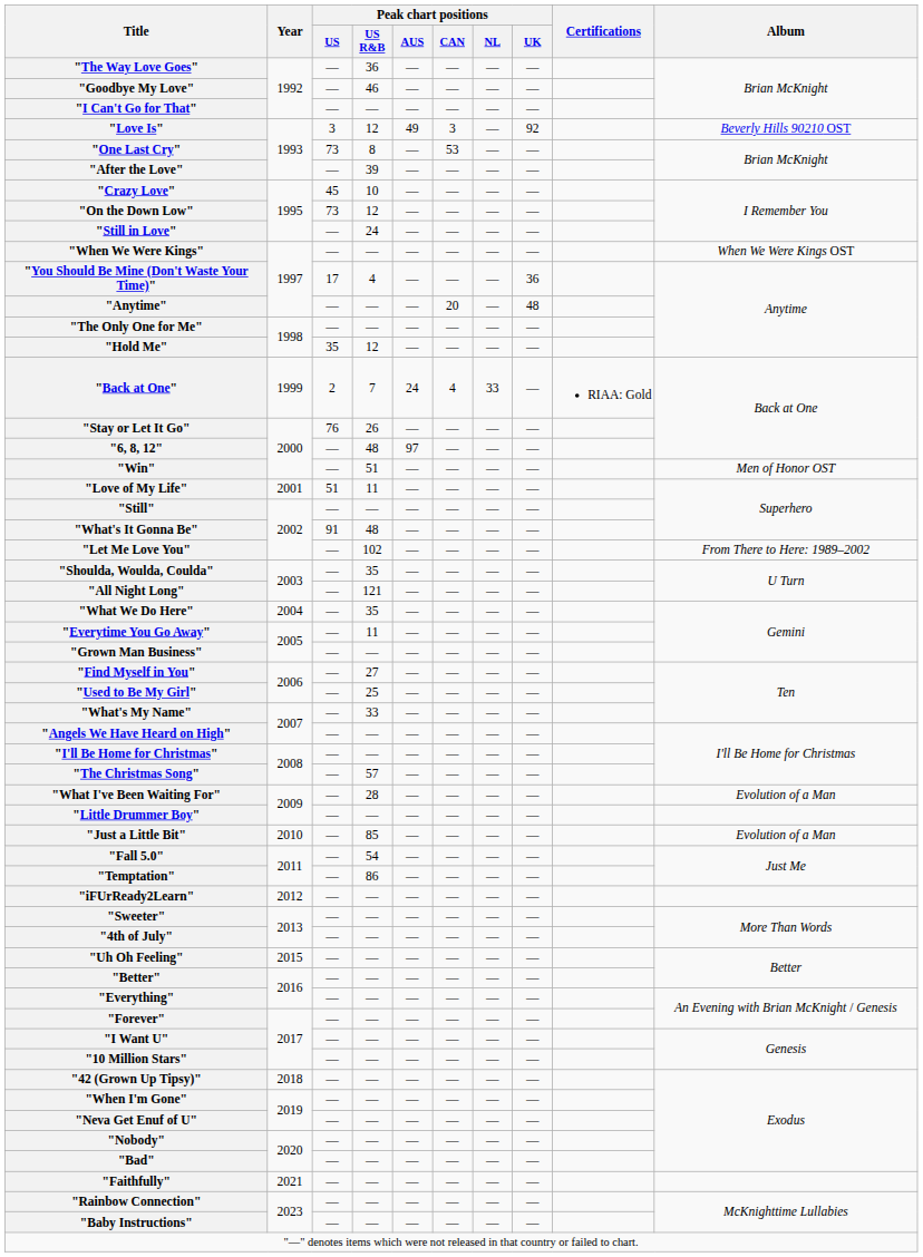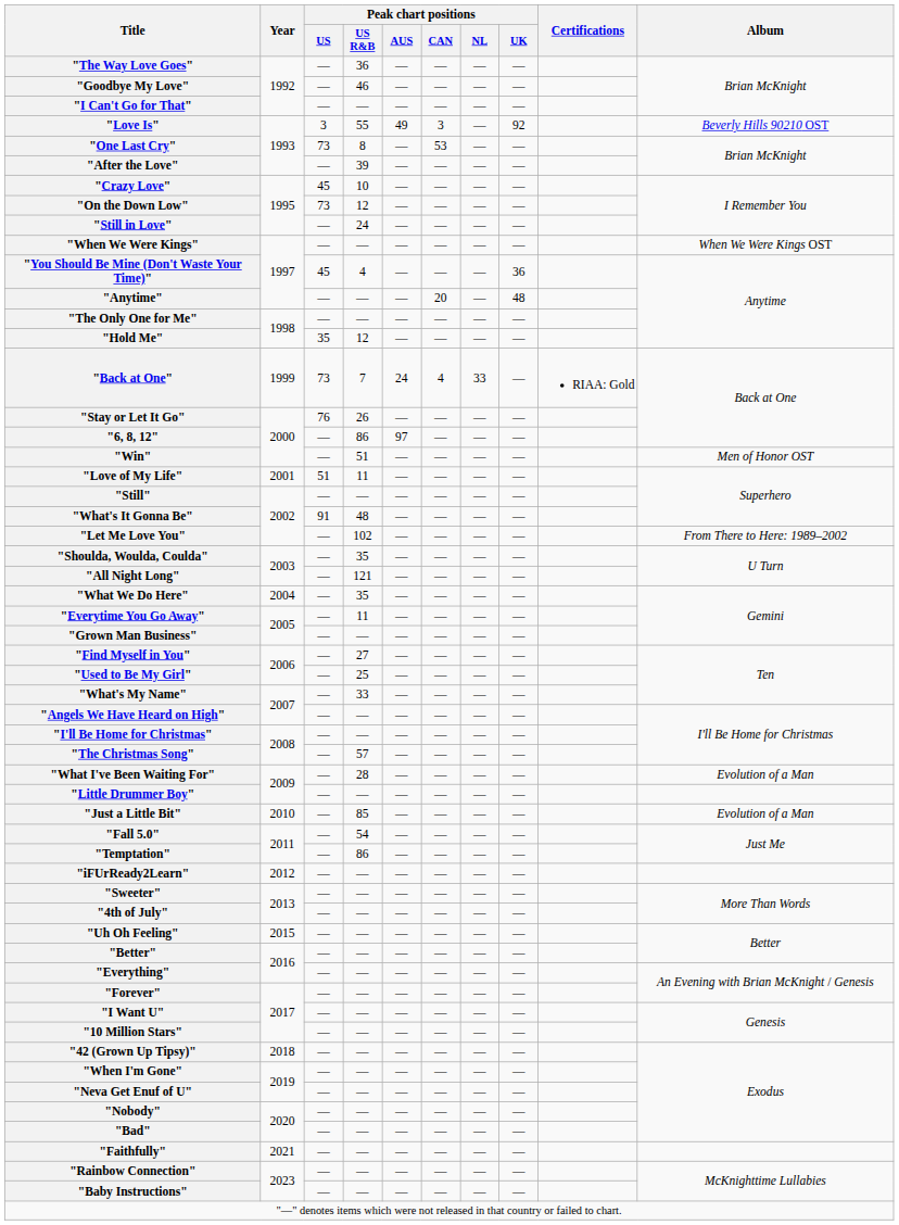 <table class="wikitable plainrowheaders" style="text-align: center">
 <tr>
 <th scope="col" rowspan="2" style="width:20em;">Title</th>
 <th scope="col" rowspan="2" style="width:3em;">Year</th>
 <th scope="col" colspan="6">Peak chart positions</th>
 <th scope="col" rowspan="2"><a href='#'>Certifications</a></th>
 <th scope="col" rowspan="2" style="width:20em;">Album</th>
 </tr>
 <tr>
 <th scope="col" style="width:3em;font-size:90%;"><a href='#'>US</a><br></th>
 <th scope="col" style="width:3em;font-size:90%;"><a href='#'>US R&B</a><br></th>
 <th scope="col" style="width:3em;font-size:90%;"><a href='#'>AUS</a><br></th>
 <th scope="col" style="width:3em;font-size:90%;"><a href='#'>CAN</a><br></th>
 <th scope="col" style="width:3em;font-size:90%;"><a href='#'>NL</a><br></th>
 <th scope="col" style="width:3em;font-size:90%;"><a href='#'>UK</a><br></th>
 </tr>
 <tr>
 <th scope="row">"<a href='#'>The Way Love Goes</a>"</th>
 <td rowspan="3">1992</td>
 <td>—</td>
 <td>36</td>
 <td>—</td>
 <td>—</td>
 <td>—</td>
 <td>—</td>
 <td></td>
 <td rowspan="3"><em>Brian McKnight</em></td>
 </tr>
 <tr>
 <th scope="row">"Goodbye My Love"</th>
 <td>—</td>
 <td>46</td>
 <td>—</td>
 <td>—</td>
 <td>—</td>
 <td>—</td>
 <td></td>
 </tr>
 <tr>
 <th scope="row">"<a href='#'>I Can't Go for That</a>"</th>
 <td>—</td>
 <td>—</td>
 <td>—</td>
 <td>—</td>
 <td>—</td>
 <td>—</td>
 <td></td>
 </tr>
 <tr>
 <th scope="row">"<a href='#'>Love Is</a>"<br></th>
 <td rowspan="3">1993</td>
 <td>3</td>
-<td>12</td>
+<td>55</td>
 <td>49</td>
 <td>3</td>
 <td>—</td>
 <td>92</td>
 <td></td>
 <td><a href='#'><em>Beverly Hills 90210</em> OST</a></td>
 </tr>
 <tr>
 <th scope="row">"<a href='#'>One Last Cry</a>"</th>
 <td>73</td>
 <td>8</td>
 <td>—</td>
 <td>53</td>
 <td>—</td>
 <td>—</td>
 <td></td>
 <td rowspan="2"><em>Brian McKnight</em></td>
 </tr>
 <tr>
 <th scope="row">"After the Love"</th>
 <td>—</td>
 <td>39</td>
 <td>—</td>
 <td>—</td>
 <td>—</td>
 <td>—</td>
 <td></td>
 </tr>
 <tr>
 <th scope="row">"<a href='#'>Crazy Love</a>"</th>
 <td rowspan="3">1995</td>
 <td>45</td>
 <td>10</td>
 <td>—</td>
 <td>—</td>
 <td>—</td>
 <td>—</td>
 <td></td>
 <td rowspan="3"><em>I Remember You</em></td>
 </tr>
 <tr>
 <th scope="row">"On the Down Low"</th>
 <td>73</td>
 <td>12</td>
 <td>—</td>
 <td>—</td>
 <td>—</td>
 <td>—</td>
 <td></td>
 </tr>
 <tr>
 <th scope="row">"<a href='#'>Still in Love</a>"</th>
 <td>—</td>
 <td>24</td>
 <td>—</td>
 <td>—</td>
 <td>—</td>
 <td>—</td>
 <td></td>
 </tr>
 <tr>
 <th scope="row">"When We Were Kings"<br></th>
 <td rowspan="3">1997</td>
 <td>—</td>
 <td>—</td>
 <td>—</td>
 <td>—</td>
 <td>—</td>
 <td>—</td>
 <td></td>
 <td><em>When We Were Kings</em> OST</td>
 </tr>
 <tr>
 <th scope="row">"<a href='#'>You Should Be Mine (Don't Waste Your Time)</a>"<br></th>
-<td>17</td>
+<td>45</td>
 <td>4</td>
 <td>—</td>
 <td>—</td>
 <td>—</td>
 <td>36</td>
 <td></td>
 <td rowspan="4"><em>Anytime</em></td>
 </tr>
 <tr>
 <th scope="row">"Anytime"</th>
 <td>—</td>
 <td>—</td>
 <td>—</td>
 <td>20</td>
 <td>—</td>
 <td>48</td>
 </tr>
 <tr>
 <th scope="row">"The Only One for Me"</th>
 <td rowspan="2">1998</td>
 <td>—</td>
 <td>—</td>
 <td>—</td>
 <td>—</td>
 <td>—</td>
 <td>—</td>
 <td></td>
 </tr>
 <tr>
 <th scope="row">"Hold Me"<br></th>
 <td>35</td>
 <td>12</td>
 <td>—</td>
 <td>—</td>
 <td>—</td>
 <td>—</td>
 <td></td>
 </tr>
 <tr>
 <th scope="row">"<a href='#'>Back at One</a>"</th>
 <td>1999</td>
-<td>2</td>
+<td>73</td>
 <td>7</td>
 <td>24</td>
 <td>4</td>
 <td>33</td>
 <td>—</td>
 <td><br><ul><li>RIAA: Gold</li></ul></td>
 <td rowspan="3"><em>Back at One</em></td>
 </tr>
 <tr>
 <th scope="row">"Stay or Let It Go"</th>
 <td rowspan="3">2000</td>
 <td>76</td>
 <td>26</td>
 <td>—</td>
 <td>—</td>
 <td>—</td>
 <td>—</td>
 <td></td>
 </tr>
 <tr>
 <th scope="row">"6, 8, 12"</th>
 <td>—</td>
-<td>48</td>
+<td>86</td>
 <td>97</td>
 <td>—</td>
 <td>—</td>
 <td>—</td>
 <td></td>
 </tr>
 <tr>
 <th scope="row">"Win"</th>
 <td>—</td>
 <td>51</td>
 <td>—</td>
 <td>—</td>
 <td>—</td>
 <td>—</td>
 <td></td>
 <td><em>Men of Honor OST</em></td>
 </tr>
 <tr>
 <th scope="row">"Love of My Life"</th>
 <td>2001</td>
 <td>51</td>
 <td>11</td>
 <td>—</td>
 <td>—</td>
 <td>—</td>
 <td>—</td>
 <td></td>
 <td rowspan="3"><em>Superhero</em></td>
 </tr>
 <tr>
 <th scope="row">"Still"</th>
 <td rowspan="3">2002</td>
 <td>—</td>
 <td>—</td>
 <td>—</td>
 <td>—</td>
 <td>—</td>
 <td>—</td>
 <td></td>
 </tr>
 <tr>
 <th scope="row">"What's It Gonna Be"<br></th>
 <td>91</td>
 <td>48</td>
 <td>—</td>
 <td>—</td>
 <td>—</td>
 <td>—</td>
 <td></td>
 </tr>
 <tr>
 <th scope="row">"Let Me Love You"</th>
 <td>—</td>
 <td>102</td>
 <td>—</td>
 <td>—</td>
 <td>—</td>
 <td>—</td>
 <td></td>
 <td><em>From There to Here: 1989–2002</em></td>
 </tr>
 <tr>
 <th scope="row">"Shoulda, Woulda, Coulda"</th>
 <td rowspan="2">2003</td>
 <td>—</td>
 <td>35</td>
 <td>—</td>
 <td>—</td>
 <td>—</td>
 <td>—</td>
 <td></td>
 <td rowspan="2"><em>U Turn</em></td>
 </tr>
 <tr>
 <th scope="row">"All Night Long"<br></th>
 <td>—</td>
 <td>121<br></td>
 <td>—</td>
 <td>—</td>
 <td>—</td>
 <td>—</td>
 <td></td>
 </tr>
 <tr>
 <th scope="row">"What We Do Here"</th>
 <td>2004</td>
 <td>—</td>
 <td>35</td>
 <td>—</td>
 <td>—</td>
 <td>—</td>
 <td>—</td>
 <td></td>
 <td rowspan="3"><em>Gemini</em></td>
 </tr>
 <tr>
 <th scope="row">"<a href='#'>Everytime You Go Away</a>"</th>
 <td rowspan="2">2005</td>
 <td>—</td>
 <td>11</td>
 <td>—</td>
 <td>—</td>
 <td>—</td>
 <td>—</td>
 <td></td>
 </tr>
 <tr>
 <th scope="row">"Grown Man Business"</th>
 <td>—</td>
 <td>—</td>
 <td>—</td>
 <td>—</td>
 <td>—</td>
 <td>—</td>
 <td></td>
 </tr>
 <tr>
 <th scope="row">"<a href='#'>Find Myself in You</a>"</th>
 <td rowspan="2">2006</td>
 <td>—</td>
 <td>27</td>
 <td>—</td>
 <td>—</td>
 <td>—</td>
 <td>—</td>
 <td></td>
 <td rowspan="3"><em>Ten</em></td>
 </tr>
 <tr>
 <th scope="row">"<a href='#'>Used to Be My Girl</a>"</th>
 <td>—</td>
 <td>25</td>
 <td>—</td>
 <td>—</td>
 <td>—</td>
 <td>—</td>
 <td></td>
 </tr>
 <tr>
 <th scope="row">"What's My Name"</th>
 <td rowspan="2">2007</td>
 <td>—</td>
 <td>33</td>
 <td>—</td>
 <td>—</td>
 <td>—</td>
 <td>—</td>
 <td></td>
 </tr>
 <tr>
 <th scope="row">"<a href='#'>Angels We Have Heard on High</a>"<br></th>
 <td>—</td>
 <td>—</td>
 <td>—</td>
 <td>—</td>
 <td>—</td>
 <td>—</td>
 <td></td>
 <td rowspan="3"><em>I'll Be Home for Christmas</em></td>
 </tr>
 <tr>
 <th scope="row">"<a href='#'>I'll Be Home for Christmas</a>"</th>
 <td rowspan="2">2008</td>
 <td>—</td>
 <td>—</td>
 <td>—</td>
 <td>—</td>
 <td>—</td>
 <td>—</td>
 <td></td>
 </tr>
 <tr>
 <th scope="row">"<a href='#'>The Christmas Song</a>"</th>
 <td>—</td>
 <td>57</td>
 <td>—</td>
 <td>—</td>
 <td>—</td>
 <td>—</td>
 <td></td>
 </tr>
 <tr>
 <th scope="row">"What I've Been Waiting For"</th>
 <td rowspan="2">2009</td>
 <td>—</td>
 <td>28</td>
 <td>—</td>
 <td>—</td>
 <td>—</td>
 <td>—</td>
 <td></td>
 <td><em>Evolution of a Man</em></td>
 </tr>
 <tr>
 <th scope="row">"<a href='#'>Little Drummer Boy</a>"</th>
 <td>—</td>
 <td>—</td>
 <td>—</td>
 <td>—</td>
 <td>—</td>
 <td>—</td>
 <td></td>
 <td></td>
 </tr>
 <tr>
 <th scope="row">"Just a Little Bit"</th>
 <td>2010</td>
 <td>—</td>
 <td>85</td>
 <td>—</td>
 <td>—</td>
 <td>—</td>
 <td>—</td>
 <td></td>
 <td><em>Evolution of a Man</em></td>
 </tr>
 <tr>
 <th scope="row">"Fall 5.0"</th>
 <td rowspan="2">2011</td>
 <td>—</td>
 <td>54</td>
 <td>—</td>
 <td>—</td>
 <td>—</td>
 <td>—</td>
 <td></td>
 <td rowspan="2"><em>Just Me</em></td>
 </tr>
 <tr>
 <th scope="row">"Temptation"<br></th>
 <td>—</td>
 <td>86</td>
 <td>—</td>
 <td>—</td>
 <td>—</td>
 <td>—</td>
 <td></td>
 </tr>
 <tr>
 <th scope="row">"iFUrReady2Learn"</th>
 <td>2012</td>
 <td>—</td>
 <td>—</td>
 <td>—</td>
 <td>—</td>
 <td>—</td>
 <td>—</td>
 <td></td>
 <td></td>
 </tr>
 <tr>
 <th scope="row">"Sweeter"</th>
 <td rowspan="2">2013</td>
 <td>—</td>
 <td>—</td>
 <td>—</td>
 <td>—</td>
 <td>—</td>
 <td>—</td>
 <td></td>
 <td rowspan="2"><em>More Than  Words</em></td>
 </tr>
 <tr>
 <th scope="row">"4th of July"</th>
 <td>—</td>
 <td>—</td>
 <td>—</td>
 <td>—</td>
 <td>—</td>
 <td>—</td>
 <td></td>
 </tr>
 <tr>
 <th scope="row">"Uh Oh Feeling"</th>
 <td>2015</td>
 <td>—</td>
 <td>—</td>
 <td>—</td>
 <td>—</td>
 <td>—</td>
 <td>—</td>
 <td></td>
 <td rowspan="2"><em>Better</em></td>
 </tr>
 <tr>
 <th scope="row">"Better"</th>
 <td rowspan="2">2016</td>
 <td>—</td>
 <td>—</td>
 <td>—</td>
 <td>—</td>
 <td>—</td>
 <td>—</td>
 <td></td>
 </tr>
 <tr>
 <th scope="row">"Everything"</th>
 <td>—</td>
 <td>—</td>
 <td>—</td>
 <td>—</td>
 <td>—</td>
 <td>—</td>
 <td></td>
 <td rowspan="2"><em>An Evening with Brian McKnight</em> / <em>Genesis</em></td>
 </tr>
 <tr>
 <th scope="row">"Forever"</th>
 <td rowspan="3">2017</td>
 <td>—</td>
 <td>—</td>
 <td>—</td>
 <td>—</td>
 <td>—</td>
 <td>—</td>
 <td></td>
 </tr>
 <tr>
 <th scope="row">"I Want U"</th>
 <td>—</td>
 <td>—</td>
 <td>—</td>
 <td>—</td>
 <td>—</td>
 <td>—</td>
 <td></td>
 <td rowspan="2"><em>Genesis</em></td>
 </tr>
 <tr>
 <th scope="row">"10 Million Stars"</th>
 <td>—</td>
 <td>—</td>
 <td>—</td>
 <td>—</td>
 <td>—</td>
 <td>—</td>
 <td></td>
 </tr>
 <tr>
 <th scope="row">"42 (Grown Up Tipsy)"</th>
 <td>2018</td>
 <td>—</td>
 <td>—</td>
 <td>—</td>
 <td>—</td>
 <td>—</td>
 <td>—</td>
 <td></td>
 <td rowspan="5"><em>Exodus</em></td>
 </tr>
 <tr>
 <th scope="row">"When I'm Gone"</th>
 <td rowspan="2">2019</td>
 <td>—</td>
 <td>—</td>
 <td>—</td>
 <td>—</td>
 <td>—</td>
 <td>—</td>
 <td></td>
 </tr>
 <tr>
 <th scope="row">"Neva Get Enuf of U"</th>
 <td>—</td>
 <td>—</td>
 <td>—</td>
 <td>—</td>
 <td>—</td>
 <td>—</td>
 <td></td>
 </tr>
 <tr>
 <th scope="row">"Nobody"</th>
 <td rowspan="2">2020</td>
 <td>—</td>
 <td>—</td>
 <td>—</td>
 <td>—</td>
 <td>—</td>
 <td>—</td>
 <td></td>
 </tr>
 <tr>
 <th scope="row">"Bad"</th>
 <td>—</td>
 <td>—</td>
 <td>—</td>
 <td>—</td>
 <td>—</td>
 <td>—</td>
 <td></td>
 </tr>
 <tr>
 <th scope="row">"Faithfully"</th>
 <td>2021</td>
 <td>—</td>
 <td>—</td>
 <td>—</td>
 <td>—</td>
 <td>—</td>
 <td>—</td>
 <td></td>
 <td></td>
 </tr>
 <tr>
 <th scope="row">"Rainbow Connection"</th>
 <td rowspan="2">2023</td>
 <td>—</td>
 <td>—</td>
 <td>—</td>
 <td>—</td>
 <td>—</td>
 <td>—</td>
 <td></td>
 <td rowspan="2"><em>McKnighttime Lullabies</em></td>
 </tr>
 <tr>
 <th scope="row">"Baby Instructions"</th>
 <td>—</td>
 <td>—</td>
 <td>—</td>
 <td>—</td>
 <td>—</td>
 <td>—</td>
 <td></td>
 </tr>
 <tr>
 <td colspan="14"  style="text-align:center; font-size:90%;">"—" denotes items which were not released in that country or failed to chart.</td>
 </tr>
 </table>
